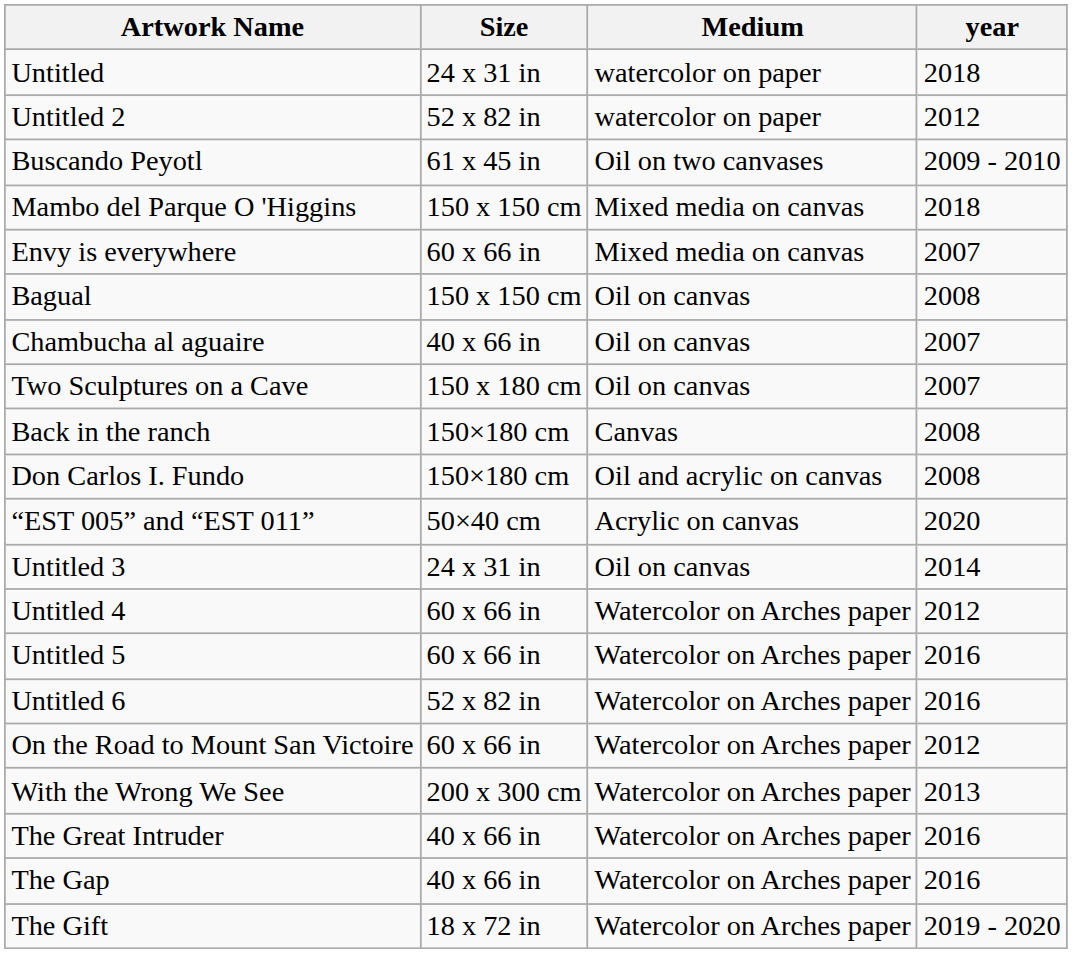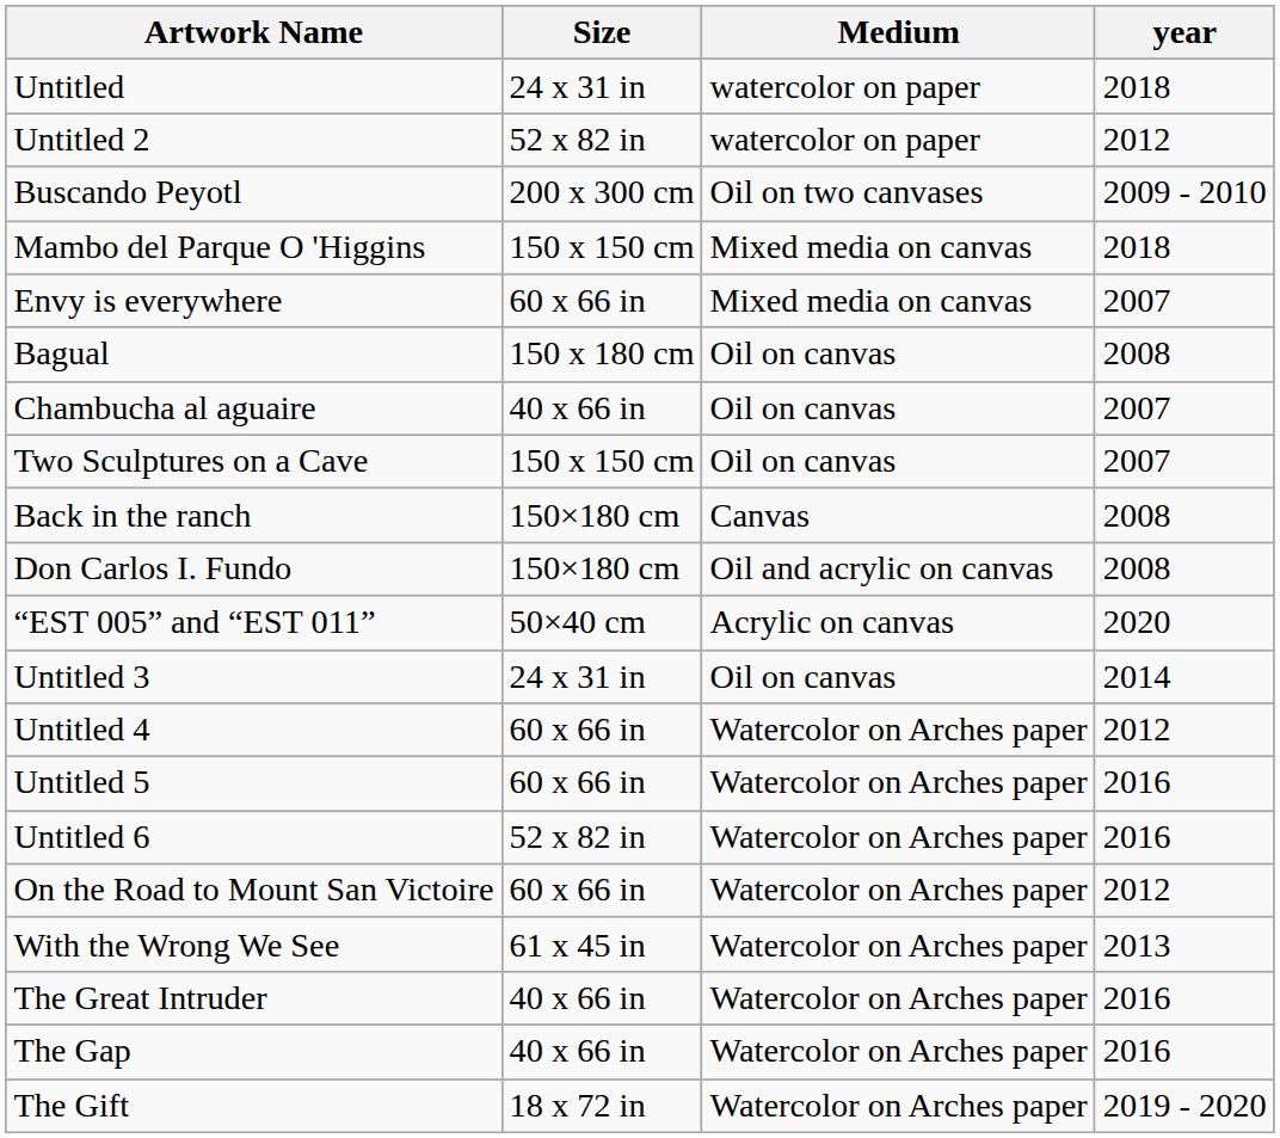 <table class="wikitable sortable">
 <tr>
 <th>Artwork Name</th>
 <th>Size</th>
 <th>Medium</th>
 <th>year</th>
 </tr>
 <tr>
 <td>Untitled</td>
 <td>24 x 31 in</td>
 <td>watercolor on paper</td>
 <td>2018</td>
 </tr>
 <tr>
 <td>Untitled 2</td>
 <td>52 x 82 in</td>
 <td>watercolor on paper</td>
 <td>2012</td>
 </tr>
 <tr>
 <td>Buscando Peyotl</td>
-<td>61 x 45 in</td>
+<td>200 x 300 cm</td>
 <td>Oil on two canvases</td>
 <td>2009 - 2010</td>
 </tr>
 <tr>
 <td>Mambo del Parque O 'Higgins</td>
 <td>150 x 150 cm</td>
 <td>Mixed media on canvas</td>
 <td>2018</td>
 </tr>
 <tr>
 <td>Envy is everywhere</td>
 <td>60 x 66 in</td>
 <td>Mixed media on canvas</td>
 <td>2007</td>
 </tr>
 <tr>
 <td>Bagual</td>
-<td>150 x 150 cm</td>
+<td>150 x 180 cm</td>
 <td>Oil on canvas</td>
 <td>2008</td>
 </tr>
 <tr>
 <td>Chambucha al aguaire</td>
 <td>40 x 66 in</td>
 <td>Oil on canvas</td>
 <td>2007</td>
 </tr>
 <tr>
 <td>Two Sculptures on a Cave</td>
-<td>150 x 180 cm</td>
+<td>150 x 150 cm</td>
 <td>Oil on canvas</td>
 <td>2007</td>
 </tr>
 <tr>
 <td>Back in the ranch</td>
 <td>150×180 cm</td>
 <td>Canvas</td>
 <td>2008</td>
 </tr>
 <tr>
 <td>Don Carlos I. Fundo</td>
 <td>150×180 cm</td>
 <td>Oil and acrylic on canvas</td>
 <td>2008</td>
 </tr>
 <tr>
 <td>“EST 005” and “EST 011”</td>
 <td>50×40 cm</td>
 <td>Acrylic on canvas</td>
 <td>2020</td>
 </tr>
 <tr>
 <td>Untitled 3</td>
 <td>24 x 31 in</td>
 <td>Oil on canvas</td>
 <td>2014</td>
 </tr>
 <tr>
 <td>Untitled 4</td>
 <td>60 x 66 in</td>
 <td>Watercolor on Arches paper</td>
 <td>2012</td>
 </tr>
 <tr>
 <td>Untitled 5</td>
 <td>60 x 66 in</td>
 <td>Watercolor on Arches paper</td>
 <td>2016</td>
 </tr>
 <tr>
 <td>Untitled 6</td>
 <td>52 x 82 in</td>
 <td>Watercolor on Arches paper</td>
 <td>2016</td>
 </tr>
 <tr>
 <td>On the Road to Mount San Victoire</td>
 <td>60 x 66 in</td>
 <td>Watercolor on Arches paper</td>
 <td>2012</td>
 </tr>
 <tr>
 <td>With the Wrong We See</td>
-<td>200 x 300 cm</td>
+<td>61 x 45 in</td>
 <td>Watercolor on Arches paper</td>
 <td>2013</td>
 </tr>
 <tr>
 <td>The Great Intruder</td>
 <td>40 x 66 in</td>
 <td>Watercolor on Arches paper</td>
 <td>2016</td>
 </tr>
 <tr>
 <td>The Gap</td>
 <td>40 x 66 in</td>
 <td>Watercolor on Arches paper</td>
 <td>2016</td>
 </tr>
 <tr>
 <td>The Gift</td>
 <td>18 x 72 in</td>
 <td>Watercolor on Arches paper</td>
 <td>2019 - 2020</td>
 </tr>
 </table>
